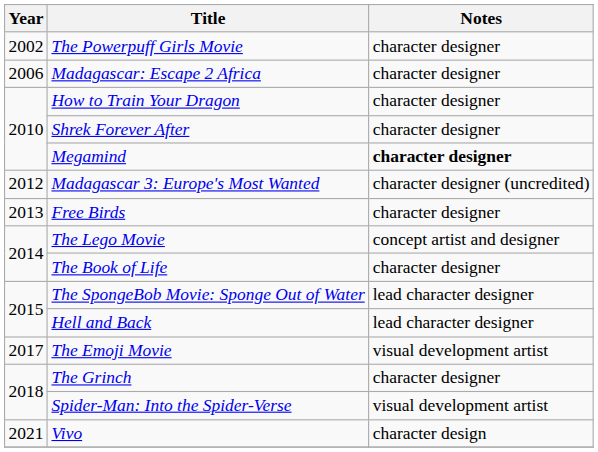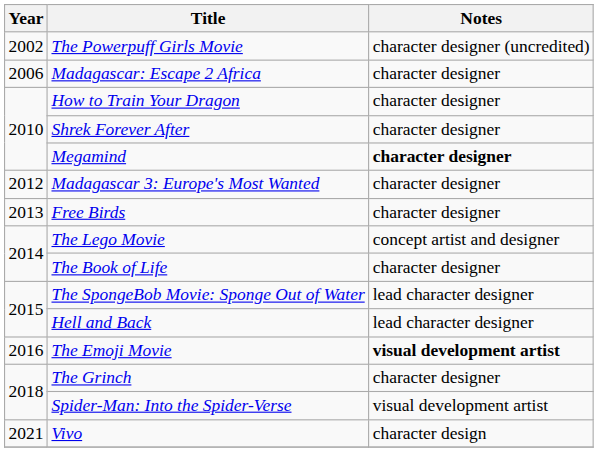 <table class="wikitable sortable">
 <tr>
 <th>Year</th>
 <th>Title</th>
 <th>Notes</th>
 </tr>
 <tr>
 <td>2002</td>
 <td><em><a href='#'>The Powerpuff Girls Movie</a></em></td>
-<td>character designer</td>
+<td>character designer (uncredited)</td>
 </tr>
 <tr>
 <td>2006</td>
 <td><em><a href='#'>Madagascar: Escape 2 Africa</a></em></td>
 <td>character designer</td>
 </tr>
 <tr>
 <td rowspan="3">2010</td>
 <td><em><a href='#'>How to Train Your Dragon</a></em></td>
 <td>character designer</td>
 </tr>
 <tr>
 <td><em><a href='#'>Shrek Forever After</a></em></td>
 <td>character designer</td>
 </tr>
 <tr>
 <td><em><a href='#'>Megamind</a></em></td>
 <td><strong>character designer</strong></td>
 </tr>
 <tr>
 <td rowspan="1">2012</td>
 <td><em><a href='#'>Madagascar 3: Europe's Most Wanted</a></em></td>
-<td>character designer (uncredited)</td>
+<td>character designer</td>
 </tr>
 <tr>
 <td>2013</td>
 <td><em><a href='#'>Free Birds</a></em></td>
 <td>character designer</td>
 </tr>
 <tr>
 <td rowspan="2">2014</td>
 <td><em><a href='#'>The Lego Movie</a></em></td>
 <td>concept artist and designer</td>
 </tr>
 <tr>
 <td><em><a href='#'>The Book of Life</a></em></td>
 <td>character designer</td>
 </tr>
 <tr>
 <td rowspan="2">2015</td>
 <td><em><a href='#'>The SpongeBob Movie: Sponge Out of Water</a></em></td>
 <td>lead character designer</td>
 </tr>
 <tr>
 <td><em><a href='#'>Hell and Back</a></em></td>
 <td>lead character designer</td>
 </tr>
 <tr>
-<td>2017</td>
+<td>2016</td>
 <td><em><a href='#'>The Emoji Movie</a></em></td>
-<td>visual development artist</td>
+<td><strong>visual development artist</strong></td>
 </tr>
 <tr>
 <td rowspan="2">2018</td>
 <td><em><a href='#'>The Grinch</a></em></td>
 <td>character designer</td>
 </tr>
 <tr>
 <td><em><a href='#'>Spider-Man: Into the Spider-Verse</a></em></td>
 <td>visual development artist</td>
 </tr>
 <tr>
 <td rowspan=“2”>2021</td>
 <td><em><a href='#'>Vivo</a></em></td>
 <td>character design</td>
 </tr>
 <tr>
 </tr>
 </table>
